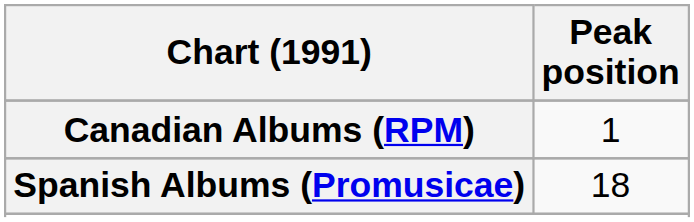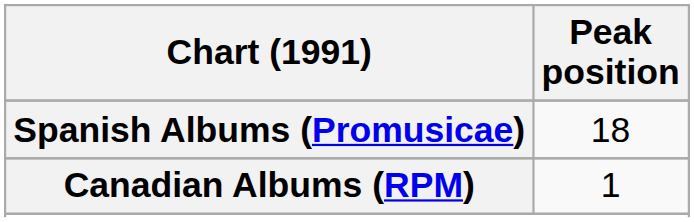 <table class="wikitable sortable plainrowheaders" style="text-align:center;">
 <tr>
 <th scope="col">Chart (1991)</th>
 <th scope="col">Peak<br> position</th>
+</tr>
+<tr>
+</tr>
+<tr>
+</tr>
+<tr>
+<th scope="row">Spanish Albums (<a href='#'>Promusicae</a>)</th>
+<td align="center">18</td>
+</tr>
+<tr>
+</tr>
+<tr>
 </tr>
 <tr>
 </tr>
 <tr>
 </tr>
 <tr>
 <th scope="row">Canadian Albums (<a href='#'>RPM</a>)</th>
 <td>1</td>
 </tr>
 <tr>
 </tr>
 <tr>
 </tr>
 <tr>
 </tr>
 <tr>
 </tr>
 <tr>
-<th scope="row">Spanish Albums (<a href='#'>Promusicae</a>)</th>
-<td align="center">18</td>
-</tr>
-<tr>
-</tr>
-<tr>
-</tr>
-<tr>
-</tr>
-<tr>
-</tr>
-<tr>
 </tr>
 <tr>
 </tr>
 <tr>
 </tr>
 <tr>
 </tr>
 </table>
